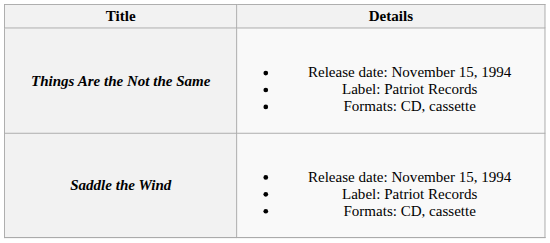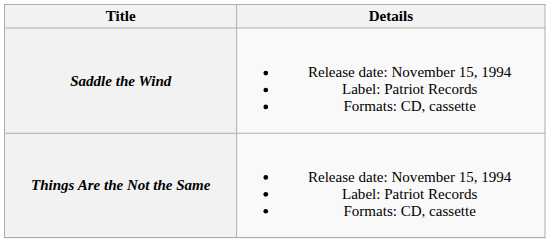 <table class="wikitable plainrowheaders" style="text-align:center;">
 <tr>
 <th style="width:15em;">Title</th>
 <th style="width:20em;">Details</th>
 </tr>
 <tr>
-<th scope="row"><em>Things Are the Not the Same</em></th>
+<th scope="row"><em>Saddle the Wind</em></th>
 <td><br><ul><li>Release date: November 15, 1994</li><li>Label: Patriot Records</li><li>Formats: CD, cassette</li></ul></td>
 </tr>
 <tr>
-<th scope="row"><em>Saddle the Wind</em></th>
+<th scope="row"><em>Things Are the Not the Same</em></th>
 <td><br><ul><li>Release date: November 15, 1994</li><li>Label: Patriot Records</li><li>Formats: CD, cassette</li></ul></td>
 </tr>
 <tr>
 </tr>
 </table>
